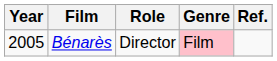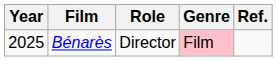 <table class="wikitable">
 <tr>
 <th>Year</th>
 <th>Film</th>
 <th>Role</th>
 <th>Genre</th>
 <th>Ref.</th>
 </tr>
 <tr>
-<td>2005</td>
+<td>2025</td>
 <td><em><a href='#'>Bénarès</a></em></td>
 <td>Director</td>
 <td style="background: pink;">Film</td>
 <td></td>
 </tr>
 </table>
